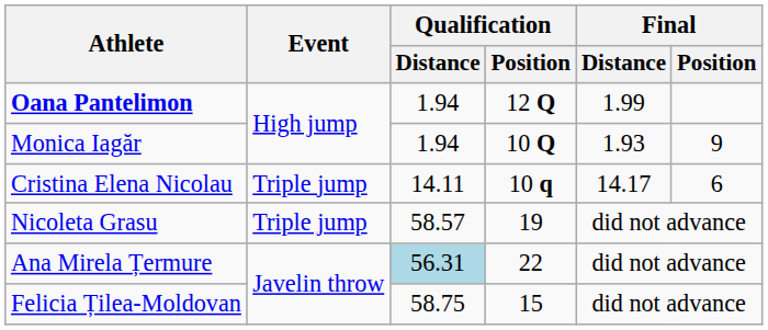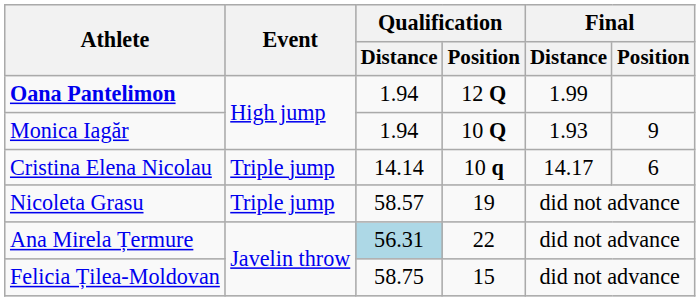 <table class=wikitable style="font-size:90%">
 <tr>
 <th rowspan="2">Athlete</th>
 <th rowspan="2">Event</th>
 <th colspan="2">Qualification</th>
 <th colspan="2">Final</th>
 </tr>
 <tr style="font-size:95%">
 <th>Distance</th>
 <th>Position</th>
 <th>Distance</th>
 <th>Position</th>
 </tr>
 <tr align=center>
 <td align=left><strong><a href='#'>Oana Pantelimon</a></strong></td>
 <td align=left rowspan=2><a href='#'>High jump</a></td>
 <td>1.94</td>
 <td>12 <strong>Q</strong></td>
 <td>1.99</td>
 <td></td>
 </tr>
 <tr align=center>
 <td align=left><a href='#'>Monica Iagăr</a></td>
 <td>1.94</td>
 <td>10 <strong>Q</strong></td>
 <td>1.93</td>
 <td>9</td>
 </tr>
 <tr align=center>
 <td align=left><a href='#'>Cristina Elena Nicolau</a></td>
 <td align=left><a href='#'>Triple jump</a></td>
-<td>14.11</td>
+<td>14.14</td>
 <td>10 <strong>q</strong></td>
 <td>14.17</td>
 <td>6</td>
 </tr>
 <tr align=center>
 <td align=left><a href='#'>Nicoleta Grasu</a></td>
 <td align=left><a href='#'>Triple jump</a></td>
 <td>58.57</td>
 <td>19</td>
 <td colspan=2>did not advance</td>
 </tr>
 <tr align=center>
 <td align=left><a href='#'>Ana Mirela Țermure</a></td>
 <td align=left rowspan=3><a href='#'>Javelin throw</a></td>
 <td style="background: lightblue;">56.31</td>
 <td>22</td>
 <td colspan=2>did not advance</td>
 </tr>
 <tr align=center>
 <td align=left><a href='#'>Felicia Țilea-Moldovan</a></td>
 <td>58.75</td>
 <td>15</td>
 <td colspan=2>did not advance</td>
 </tr>
 </table>
